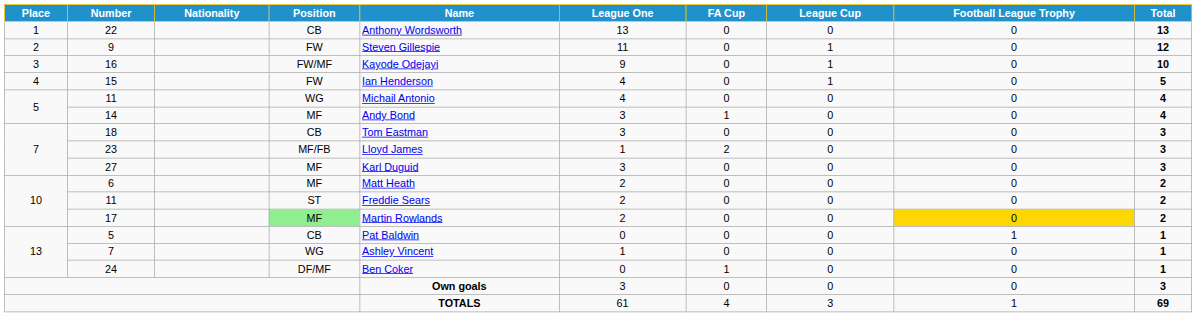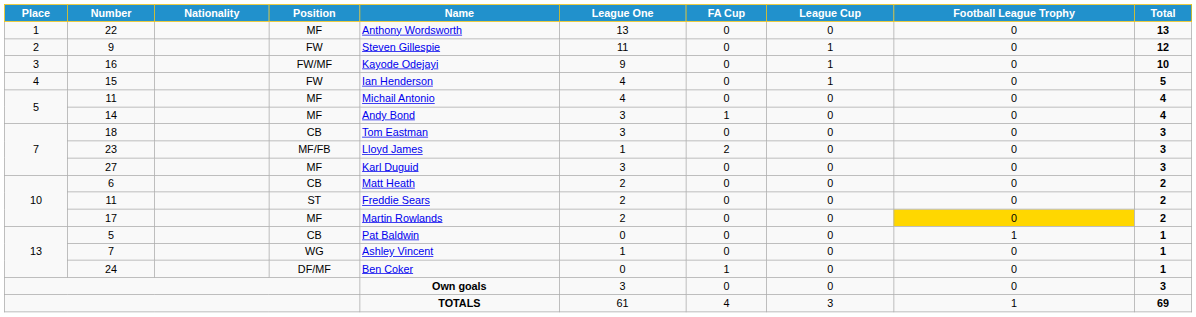 <table class="wikitable" style="text-align:center; font-size:90%; width:100%;">
 <tr>
 <th style="background:#2191CC; color:white; border:1px solid #F7C408; text-align:center;">Place</th>
 <th style="background:#2191CC; color:white; border:1px solid #F7C408; text-align:center;">Number</th>
 <th style="background:#2191CC; color:white; border:1px solid #F7C408; text-align:center;">Nationality</th>
 <th style="background:#2191CC; color:white; border:1px solid #F7C408; text-align:center;">Position</th>
 <th style="background:#2191CC; color:white; border:1px solid #F7C408; text-align:center;">Name</th>
 <th style="background:#2191CC; color:white; border:1px solid #F7C408; text-align:center;">League One</th>
 <th style="background:#2191CC; color:white; border:1px solid #F7C408; text-align:center;">FA Cup</th>
 <th style="background:#2191CC; color:white; border:1px solid #F7C408; text-align:center;">League Cup</th>
 <th style="background:#2191CC; color:white; border:1px solid #F7C408; text-align:center;">Football League Trophy</th>
 <th style="background:#2191CC; color:white; border:1px solid #F7C408; text-align:center;">Total</th>
 </tr>
 <tr>
 <td>1</td>
 <td>22</td>
 <td></td>
-<td>CB</td>
+<td>MF</td>
 <td align="left"><a href='#'>Anthony Wordsworth</a></td>
 <td>13</td>
 <td>0</td>
 <td>0</td>
 <td>0</td>
 <td><strong>13</strong></td>
 </tr>
 <tr>
 <td>2</td>
 <td>9</td>
 <td></td>
 <td>FW</td>
 <td align="left"><a href='#'>Steven Gillespie</a></td>
 <td>11</td>
 <td>0</td>
 <td>1</td>
 <td>0</td>
 <td><strong>12</strong></td>
 </tr>
 <tr>
 <td>3</td>
 <td>16</td>
 <td></td>
 <td>FW/MF</td>
 <td align="left"><a href='#'>Kayode Odejayi</a></td>
 <td>9</td>
 <td>0</td>
 <td>1</td>
 <td>0</td>
 <td><strong>10</strong></td>
 </tr>
 <tr>
 <td>4</td>
 <td>15</td>
 <td></td>
 <td>FW</td>
 <td align="left"><a href='#'>Ian Henderson</a></td>
 <td>4</td>
 <td>0</td>
 <td>1</td>
 <td>0</td>
 <td><strong>5</strong></td>
 </tr>
 <tr>
 <td rowspan=2>5</td>
 <td>11</td>
 <td></td>
-<td>WG</td>
+<td>MF</td>
 <td align="left"><a href='#'>Michail Antonio</a></td>
 <td>4</td>
 <td>0</td>
 <td>0</td>
 <td>0</td>
 <td><strong>4</strong></td>
 </tr>
 <tr>
 <td>14</td>
 <td></td>
 <td>MF</td>
 <td align="left"><a href='#'>Andy Bond</a></td>
 <td>3</td>
 <td>1</td>
 <td>0</td>
 <td>0</td>
 <td><strong>4</strong></td>
 </tr>
 <tr>
 <td rowspan=3>7</td>
 <td>18</td>
 <td></td>
 <td>CB</td>
 <td align="left"><a href='#'>Tom Eastman</a></td>
 <td>3</td>
 <td>0</td>
 <td>0</td>
 <td>0</td>
 <td><strong>3</strong></td>
 </tr>
 <tr>
 <td>23</td>
 <td></td>
 <td>MF/FB</td>
 <td align="left"><a href='#'>Lloyd James</a></td>
 <td>1</td>
 <td>2</td>
 <td>0</td>
 <td>0</td>
 <td><strong>3</strong></td>
 </tr>
 <tr>
 <td>27</td>
 <td></td>
 <td>MF</td>
 <td align="left"><a href='#'>Karl Duguid</a></td>
 <td>3</td>
 <td>0</td>
 <td>0</td>
 <td>0</td>
 <td><strong>3</strong></td>
 </tr>
 <tr>
 <td rowspan=3>10</td>
 <td>6</td>
 <td></td>
-<td>MF</td>
+<td>CB</td>
 <td align="left"><a href='#'>Matt Heath</a></td>
 <td>2</td>
 <td>0</td>
 <td>0</td>
 <td>0</td>
 <td><strong>2</strong></td>
 </tr>
 <tr>
 <td>11</td>
 <td></td>
 <td>ST</td>
 <td align="left"><a href='#'>Freddie Sears</a></td>
 <td>2</td>
 <td>0</td>
 <td>0</td>
 <td>0</td>
 <td><strong>2</strong></td>
 </tr>
 <tr>
 <td>17</td>
 <td></td>
-<td style="background: lightgreen;">MF</td>
+<td>MF</td>
 <td align="left"><a href='#'>Martin Rowlands</a></td>
 <td>2</td>
 <td>0</td>
 <td>0</td>
 <td style="background: gold;">0</td>
 <td><strong>2</strong></td>
 </tr>
 <tr>
 <td rowspan=3>13</td>
 <td>5</td>
 <td></td>
 <td>CB</td>
 <td align="left"><a href='#'>Pat Baldwin</a></td>
 <td>0</td>
 <td>0</td>
 <td>0</td>
 <td>1</td>
 <td><strong>1</strong></td>
 </tr>
 <tr>
 <td>7</td>
 <td></td>
 <td>WG</td>
 <td align="left"><a href='#'>Ashley Vincent</a></td>
 <td>1</td>
 <td>0</td>
 <td>0</td>
 <td>0</td>
 <td><strong>1</strong></td>
 </tr>
 <tr>
 <td>24</td>
 <td></td>
 <td>DF/MF</td>
 <td align="left"><a href='#'>Ben Coker</a></td>
 <td>0</td>
 <td>1</td>
 <td>0</td>
 <td>0</td>
 <td><strong>1</strong></td>
 </tr>
 <tr>
 <td colspan="4"></td>
 <td><strong>Own goals</strong></td>
 <td>3</td>
 <td>0</td>
 <td>0</td>
 <td>0</td>
 <td><strong>3</strong></td>
 </tr>
 <tr>
 <td colspan="4"></td>
 <td><strong>TOTALS</strong></td>
 <td>61</td>
 <td>4</td>
 <td>3</td>
 <td>1</td>
 <td><strong>69</strong></td>
 </tr>
 </table>
